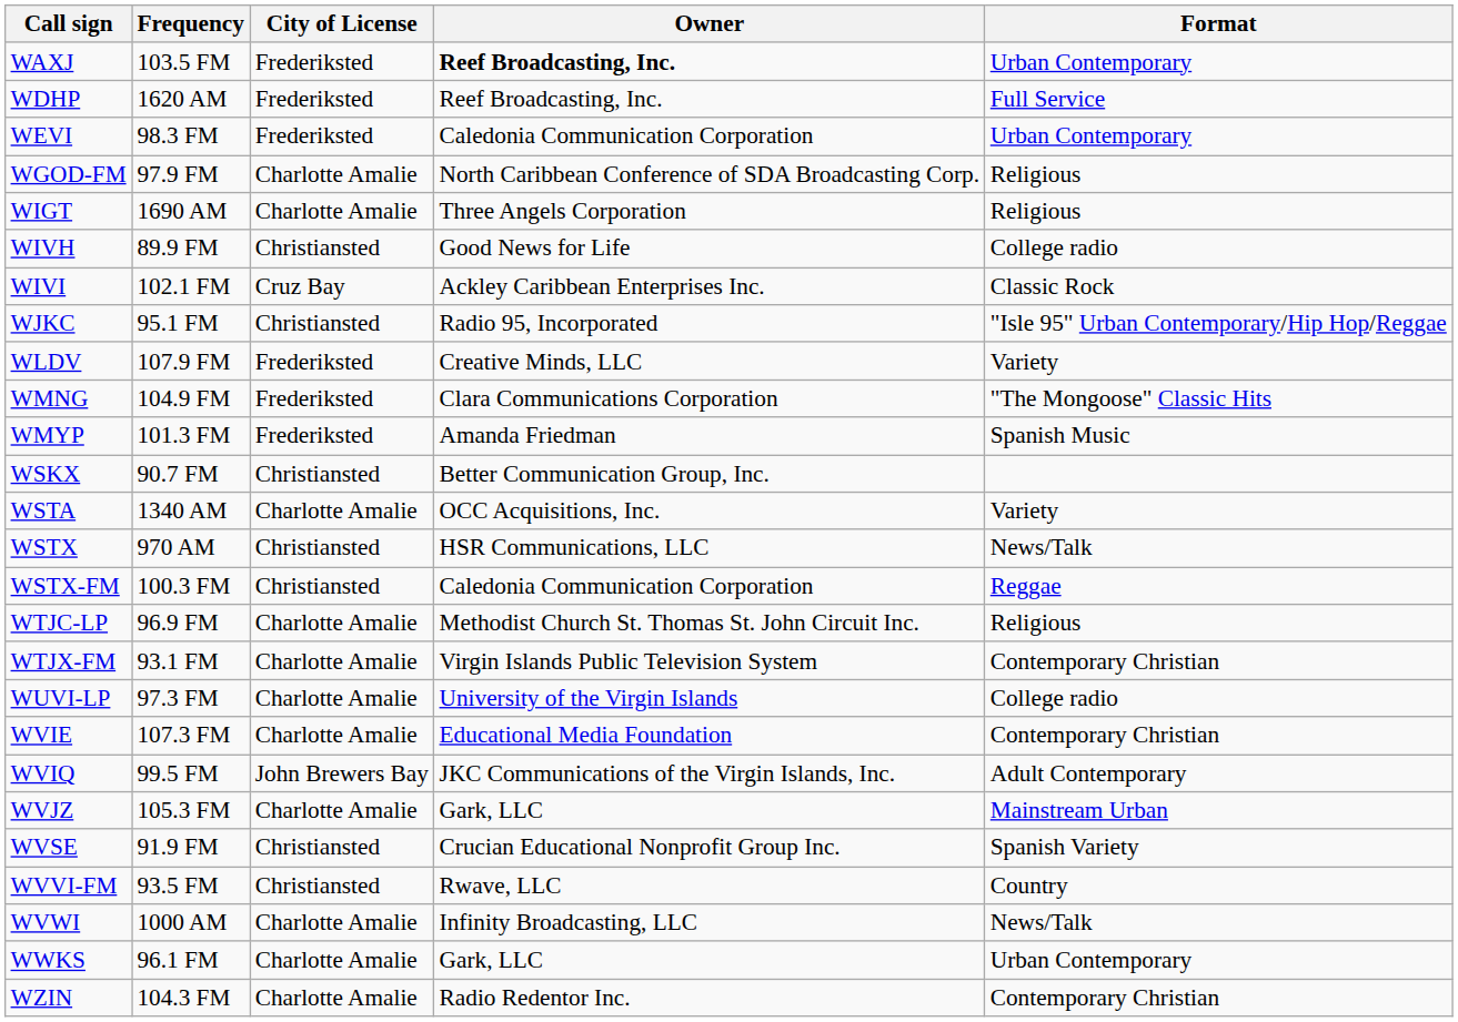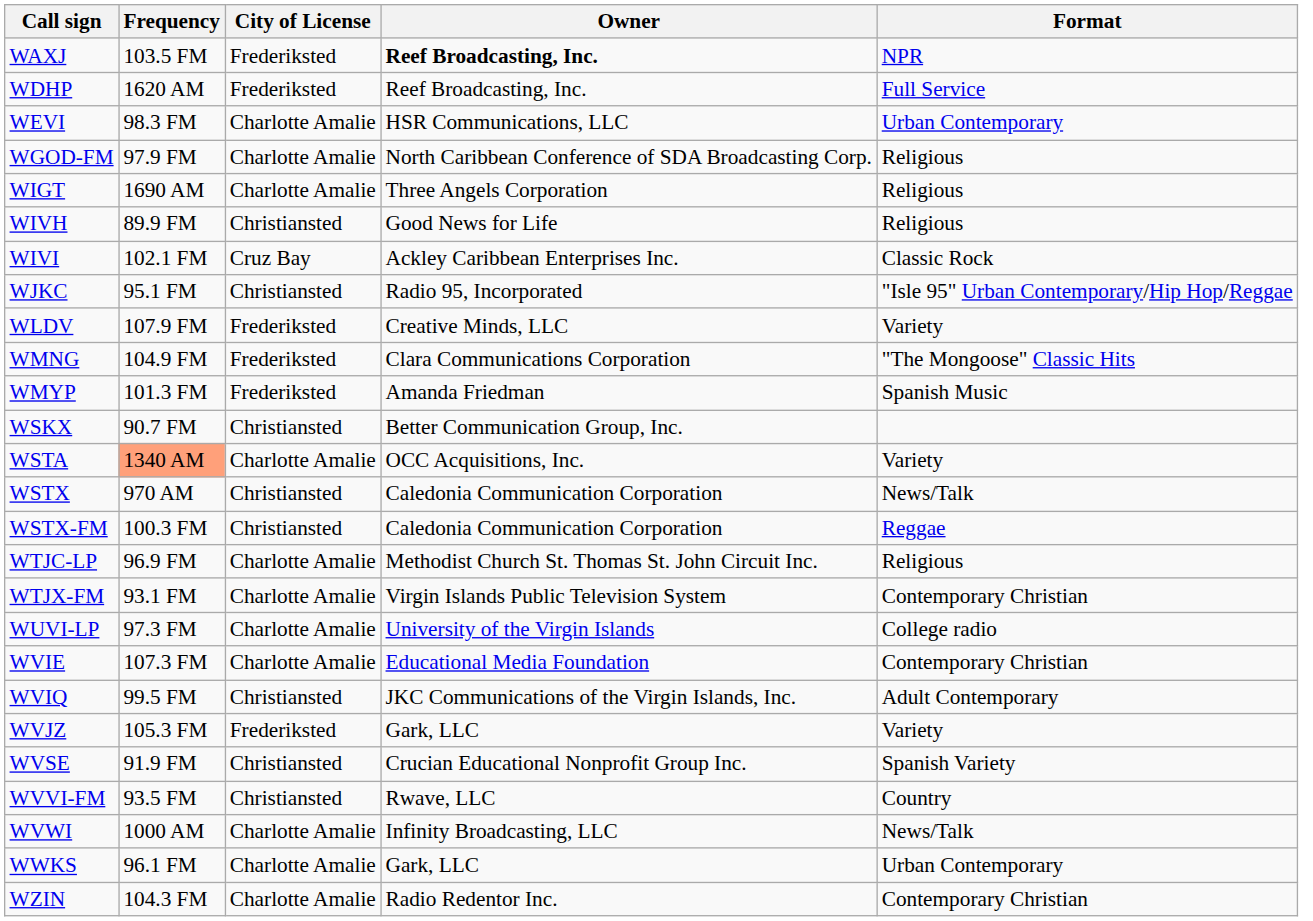 <table class="wikitable sortable">
 <tr>
 <th>Call sign</th>
 <th data-sort-type="number">Frequency</th>
 <th>City of License </th>
 <th>Owner</th>
 <th>Format</th>
 </tr>
 <tr>
 <td><a href='#'>WAXJ</a></td>
 <td data-sort-value=103500>103.5 FM</td>
 <td>Frederiksted</td>
 <td><strong>Reef Broadcasting, Inc.</strong></td>
-<td><a href='#'>Urban Contemporary</a></td>
+<td><a href='#'>NPR</a></td>
 </tr>
 <tr>
 <td><a href='#'>WDHP</a></td>
 <td data-sort-value=001620>1620 AM</td>
 <td>Frederiksted</td>
 <td>Reef Broadcasting, Inc.</td>
 <td><a href='#'>Full Service</a></td>
 </tr>
 <tr>
 <td><a href='#'>WEVI</a></td>
 <td data-sort-value=098300>98.3 FM</td>
-<td>Frederiksted</td>
-<td>Caledonia Communication Corporation</td>
+<td>Charlotte Amalie</td>
+<td>HSR Communications, LLC</td>
 <td><a href='#'>Urban Contemporary</a></td>
 </tr>
 <tr>
 <td><a href='#'>WGOD-FM</a></td>
 <td data-sort-value=097900>97.9 FM</td>
 <td>Charlotte Amalie</td>
 <td>North Caribbean Conference of SDA Broadcasting Corp.</td>
 <td>Religious</td>
 </tr>
 <tr>
 <td><a href='#'>WIGT</a></td>
 <td data-sort-value=001690>1690 AM</td>
 <td>Charlotte Amalie</td>
 <td>Three Angels Corporation</td>
 <td>Religious</td>
 </tr>
 <tr>
 <td><a href='#'>WIVH</a></td>
 <td data-sort-value=088900>89.9 FM</td>
 <td>Christiansted</td>
 <td>Good News for Life</td>
-<td>College radio</td>
+<td>Religious</td>
 </tr>
 <tr>
 <td><a href='#'>WIVI</a></td>
 <td data-sort-value=102100>102.1 FM</td>
 <td>Cruz Bay</td>
 <td>Ackley Caribbean Enterprises Inc.</td>
 <td>Classic Rock</td>
 </tr>
 <tr>
 <td><a href='#'>WJKC</a></td>
 <td data-sort-value=095100>95.1 FM</td>
 <td>Christiansted</td>
 <td>Radio 95, Incorporated</td>
 <td>"Isle 95" <a href='#'>Urban Contemporary</a>/<a href='#'>Hip Hop</a>/<a href='#'>Reggae</a></td>
 </tr>
 <tr>
 <td><a href='#'>WLDV</a></td>
 <td data-sort-value=107900>107.9 FM</td>
 <td>Frederiksted</td>
 <td>Creative Minds, LLC</td>
 <td>Variety</td>
 </tr>
 <tr>
 <td><a href='#'>WMNG</a></td>
 <td data-sort-value=104900>104.9 FM</td>
 <td>Frederiksted</td>
 <td>Clara Communications Corporation</td>
 <td>"The Mongoose" <a href='#'>Classic Hits</a></td>
 </tr>
 <tr>
 <td><a href='#'>WMYP</a></td>
 <td data-sort-value=101300>101.3 FM</td>
 <td>Frederiksted</td>
 <td>Amanda Friedman</td>
 <td>Spanish Music</td>
 </tr>
 <tr>
 <td><a href='#'>WSKX</a></td>
 <td data-sort-value=090700>90.7 FM</td>
 <td>Christiansted</td>
 <td>Better Communication Group, Inc.</td>
 <td></td>
 </tr>
 <tr>
 <td><a href='#'>WSTA</a></td>
-<td data-sort-value=001340>1340 AM</td>
+<td data-sort-value=001340 style="background: lightsalmon;">1340 AM</td>
 <td>Charlotte Amalie</td>
 <td>OCC Acquisitions, Inc.</td>
 <td>Variety</td>
 </tr>
 <tr>
 <td><a href='#'>WSTX</a></td>
 <td data-sort-value=000970>970 AM</td>
 <td>Christiansted</td>
-<td>HSR Communications, LLC</td>
+<td>Caledonia Communication Corporation</td>
 <td>News/Talk</td>
 </tr>
 <tr>
 <td><a href='#'>WSTX-FM</a></td>
 <td data-sort-value=100300>100.3 FM</td>
 <td>Christiansted</td>
 <td>Caledonia Communication Corporation</td>
 <td><a href='#'>Reggae</a></td>
 </tr>
 <tr>
 <td><a href='#'>WTJC-LP</a></td>
 <td data-sort-value=096980>96.9 FM</td>
 <td>Charlotte Amalie</td>
 <td>Methodist Church St. Thomas St. John Circuit Inc.</td>
 <td>Religious</td>
 </tr>
 <tr>
 <td><a href='#'>WTJX-FM</a></td>
 <td data-sort-value=093100>93.1 FM</td>
 <td>Charlotte Amalie</td>
 <td>Virgin Islands Public Television System</td>
 <td>Contemporary Christian</td>
 </tr>
 <tr>
 <td><a href='#'>WUVI-LP</a></td>
 <td data-sort-value=097380>97.3 FM</td>
 <td>Charlotte Amalie</td>
 <td><a href='#'>University of the Virgin Islands</a></td>
 <td>College radio</td>
 </tr>
 <tr>
 <td><a href='#'>WVIE</a></td>
 <td data-sort-value=107300>107.3 FM</td>
 <td>Charlotte Amalie</td>
 <td><a href='#'>Educational Media Foundation</a></td>
 <td>Contemporary Christian</td>
 </tr>
 <tr>
 <td><a href='#'>WVIQ</a></td>
 <td data-sort-value=099500>99.5 FM</td>
-<td>John Brewers Bay</td>
+<td>Christiansted</td>
 <td>JKC Communications of the Virgin Islands, Inc.</td>
 <td>Adult Contemporary</td>
 </tr>
 <tr>
 <td><a href='#'>WVJZ</a></td>
 <td data-sort-value=105300>105.3 FM</td>
-<td>Charlotte Amalie</td>
+<td>Frederiksted</td>
 <td>Gark, LLC</td>
-<td><a href='#'>Mainstream Urban</a></td>
+<td>Variety</td>
 </tr>
 <tr>
 <td><a href='#'>WVSE</a></td>
 <td data-sort-value=091900>91.9 FM</td>
 <td>Christiansted</td>
 <td>Crucian Educational Nonprofit Group Inc.</td>
 <td>Spanish Variety</td>
 </tr>
 <tr>
 <td><a href='#'>WVVI-FM</a></td>
 <td data-sort-value=093500>93.5 FM</td>
 <td>Christiansted</td>
 <td>Rwave, LLC</td>
 <td>Country</td>
 </tr>
 <tr>
 <td><a href='#'>WVWI</a></td>
 <td data-sort-value=001000>1000 AM</td>
 <td>Charlotte Amalie</td>
 <td>Infinity Broadcasting, LLC</td>
 <td>News/Talk</td>
 </tr>
 <tr>
 <td><a href='#'>WWKS</a></td>
 <td data-sort-value=096100>96.1 FM</td>
 <td>Charlotte Amalie</td>
 <td>Gark, LLC</td>
 <td>Urban Contemporary</td>
 </tr>
 <tr>
 <td><a href='#'>WZIN</a></td>
 <td data-sort-value=104300>104.3 FM</td>
 <td>Charlotte Amalie</td>
 <td>Radio Redentor Inc.</td>
 <td>Contemporary Christian</td>
 </tr>
 </table>
